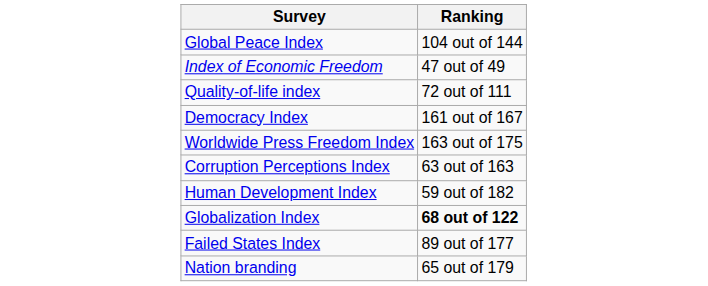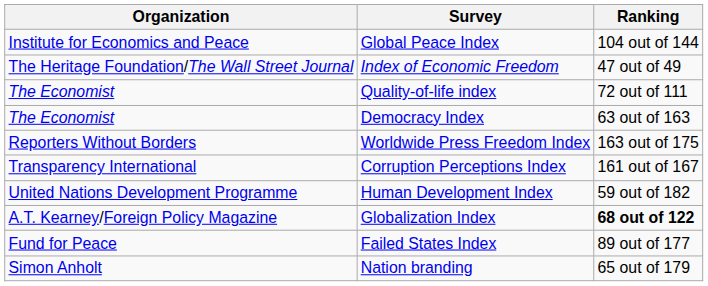 <table class="wikitable" style="margin:1em auto;">
 <tr>
+<th>Organization</th>
 <th>Survey</th>
 <th>Ranking</th>
 </tr>
 <tr>
+<td><a href='#'>Institute for Economics and Peace</a></td>
 <td><a href='#'>Global Peace Index</a></td>
 <td>104 out of 144</td>
 </tr>
 <tr>
+<td><a href='#'>The Heritage Foundation</a>/<em><a href='#'>The Wall Street Journal</a></em></td>
 <td><em><a href='#'>Index of Economic Freedom</a></em></td>
 <td>47 out of 49</td>
 </tr>
 <tr>
+<td><em><a href='#'>The Economist</a></em></td>
 <td><a href='#'>Quality-of-life index</a></td>
 <td>72 out of 111</td>
 </tr>
 <tr>
+<td><em><a href='#'>The Economist</a></em></td>
 <td><a href='#'>Democracy Index</a></td>
-<td>161 out of 167</td>
+<td>63 out of 163</td>
 </tr>
 <tr>
+<td><a href='#'>Reporters Without Borders</a></td>
 <td><a href='#'>Worldwide Press Freedom Index</a></td>
 <td>163 out of 175</td>
 </tr>
 <tr>
+<td><a href='#'>Transparency International</a></td>
 <td><a href='#'>Corruption Perceptions Index</a></td>
-<td>63 out of 163</td>
+<td>161 out of 167</td>
 </tr>
 <tr>
+<td><a href='#'>United Nations Development Programme</a></td>
 <td><a href='#'>Human Development Index</a></td>
 <td>59 out of 182</td>
 </tr>
 <tr>
+<td><a href='#'>A.T. Kearney</a>/<a href='#'>Foreign Policy Magazine</a></td>
 <td><a href='#'>Globalization Index</a></td>
 <td><strong>68 out of 122</strong></td>
 </tr>
 <tr>
+<td><a href='#'>Fund for Peace</a></td>
 <td><a href='#'>Failed States Index</a></td>
 <td>89 out of 177</td>
 </tr>
 <tr>
+<td><a href='#'>Simon Anholt</a></td>
 <td><a href='#'>Nation branding</a></td>
 <td>65 out of 179</td>
 </tr>
 </table>
